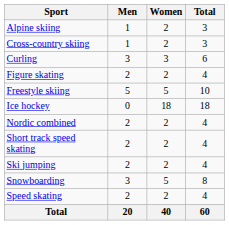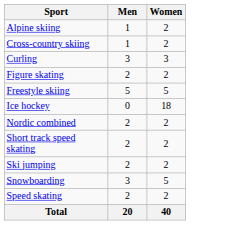 <table class="wikitable sortable" style=text-align:center>
 <tr>
 <th width=160>Sport</th>
 <th width=55>Men</th>
 <th width=55>Women</th>
-<th width=55>Total</th>
 </tr>
 <tr>
 <td align=left><a href='#'>Alpine skiing</a></td>
 <td>1</td>
 <td>2</td>
-<td>3</td>
 </tr>
 <tr>
 <td align=left><a href='#'>Cross-country skiing</a></td>
 <td>1</td>
 <td>2</td>
-<td>3</td>
 </tr>
 <tr>
 <td align=left><a href='#'>Curling</a></td>
 <td>3</td>
 <td>3</td>
-<td>6</td>
 </tr>
 <tr>
 <td align=left><a href='#'>Figure skating</a></td>
 <td>2</td>
 <td>2</td>
-<td>4</td>
 </tr>
 <tr>
 <td align=left><a href='#'>Freestyle skiing</a></td>
 <td>5</td>
 <td>5</td>
-<td>10</td>
 </tr>
 <tr>
 <td align=left><a href='#'>Ice hockey</a></td>
 <td>0</td>
-<td>18</td>
 <td>18</td>
 </tr>
 <tr>
 <td align=left><a href='#'>Nordic combined</a></td>
 <td>2</td>
 <td>2</td>
-<td>4</td>
 </tr>
 <tr>
 <td align=left><a href='#'>Short track speed skating</a></td>
 <td>2</td>
 <td>2</td>
-<td>4</td>
 </tr>
 <tr>
 <td align=left><a href='#'>Ski jumping</a></td>
 <td>2</td>
 <td>2</td>
-<td>4</td>
 </tr>
 <tr>
 <td align=left><a href='#'>Snowboarding</a></td>
 <td>3</td>
 <td>5</td>
-<td>8</td>
 </tr>
 <tr>
 <td align=left><a href='#'>Speed skating</a></td>
 <td>2</td>
 <td>2</td>
-<td>4</td>
 </tr>
 <tr>
 <th>Total</th>
 <th>20</th>
 <th>40</th>
-<th>60</th>
 </tr>
 </table>
